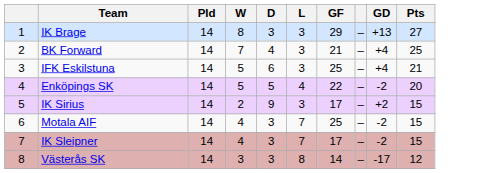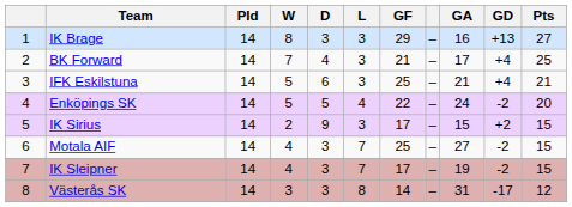 <table class="wikitable" style="text-align: center">
 <tr>
 <th style="width: 40px;"></th>
 <th style="width: 200px;">Team</th>
 <th style="width: 45px;">Pld</th>
 <th style="width: 35px;">W</th>
 <th style="width: 35px;">D</th>
 <th style="width: 35px;">L</th>
 <th style="width: 45px;">GF</th>
 <th></th>
+<th style="width: 45px;">GA</th>
 <th style="width: 35px;">GD</th>
 <th style="width: 45px;">Pts</th>
 </tr>
 <tr style="background: #d2e6ff">
 <td>1</td>
 <td style="text-align: left;"><a href='#'>IK Brage</a></td>
 <td>14</td>
 <td>8</td>
 <td>3</td>
 <td>3</td>
 <td>29</td>
 <td>–</td>
+<td>16</td>
 <td>+13</td>
 <td>27</td>
 </tr>
 <tr>
 <td>2</td>
 <td style="text-align: left;"><a href='#'>BK Forward</a></td>
 <td>14</td>
 <td>7</td>
 <td>4</td>
 <td>3</td>
 <td>21</td>
 <td>–</td>
+<td>17</td>
 <td>+4</td>
 <td>25</td>
 </tr>
 <tr>
 <td>3</td>
 <td style="text-align: left;"><a href='#'>IFK Eskilstuna</a></td>
 <td>14</td>
 <td>5</td>
 <td>6</td>
 <td>3</td>
 <td>25</td>
 <td>–</td>
+<td>21</td>
 <td>+4</td>
 <td>21</td>
 </tr>
 <tr style="background: #ecd1ff">
 <td>4</td>
 <td style="text-align: left;"><a href='#'>Enköpings SK</a></td>
 <td>14</td>
 <td>5</td>
 <td>5</td>
 <td>4</td>
 <td>22</td>
 <td>–</td>
+<td>24</td>
 <td>-2</td>
 <td>20</td>
 </tr>
 <tr style="background: #ecd1ff">
 <td>5</td>
 <td style="text-align: left;"><a href='#'>IK Sirius</a></td>
 <td>14</td>
 <td>2</td>
 <td>9</td>
 <td>3</td>
 <td>17</td>
 <td>–</td>
+<td>15</td>
 <td>+2</td>
 <td>15</td>
 </tr>
 <tr>
 <td>6</td>
 <td style="text-align: left;"><a href='#'>Motala AIF</a></td>
 <td>14</td>
 <td>4</td>
 <td>3</td>
 <td>7</td>
 <td>25</td>
 <td>–</td>
+<td>27</td>
 <td>-2</td>
 <td>15</td>
 </tr>
 <tr style="background: #deb0b0">
 <td>7</td>
 <td style="text-align: left;"><a href='#'>IK Sleipner</a></td>
 <td>14</td>
 <td>4</td>
 <td>3</td>
 <td>7</td>
 <td>17</td>
 <td>–</td>
+<td>19</td>
 <td>-2</td>
 <td>15</td>
 </tr>
 <tr style="background: #deb0b0">
 <td>8</td>
 <td style="text-align: left;"><a href='#'>Västerås SK</a></td>
 <td>14</td>
 <td>3</td>
 <td>3</td>
 <td>8</td>
 <td>14</td>
 <td>–</td>
+<td>31</td>
 <td>-17</td>
 <td>12</td>
 </tr>
 </table>
